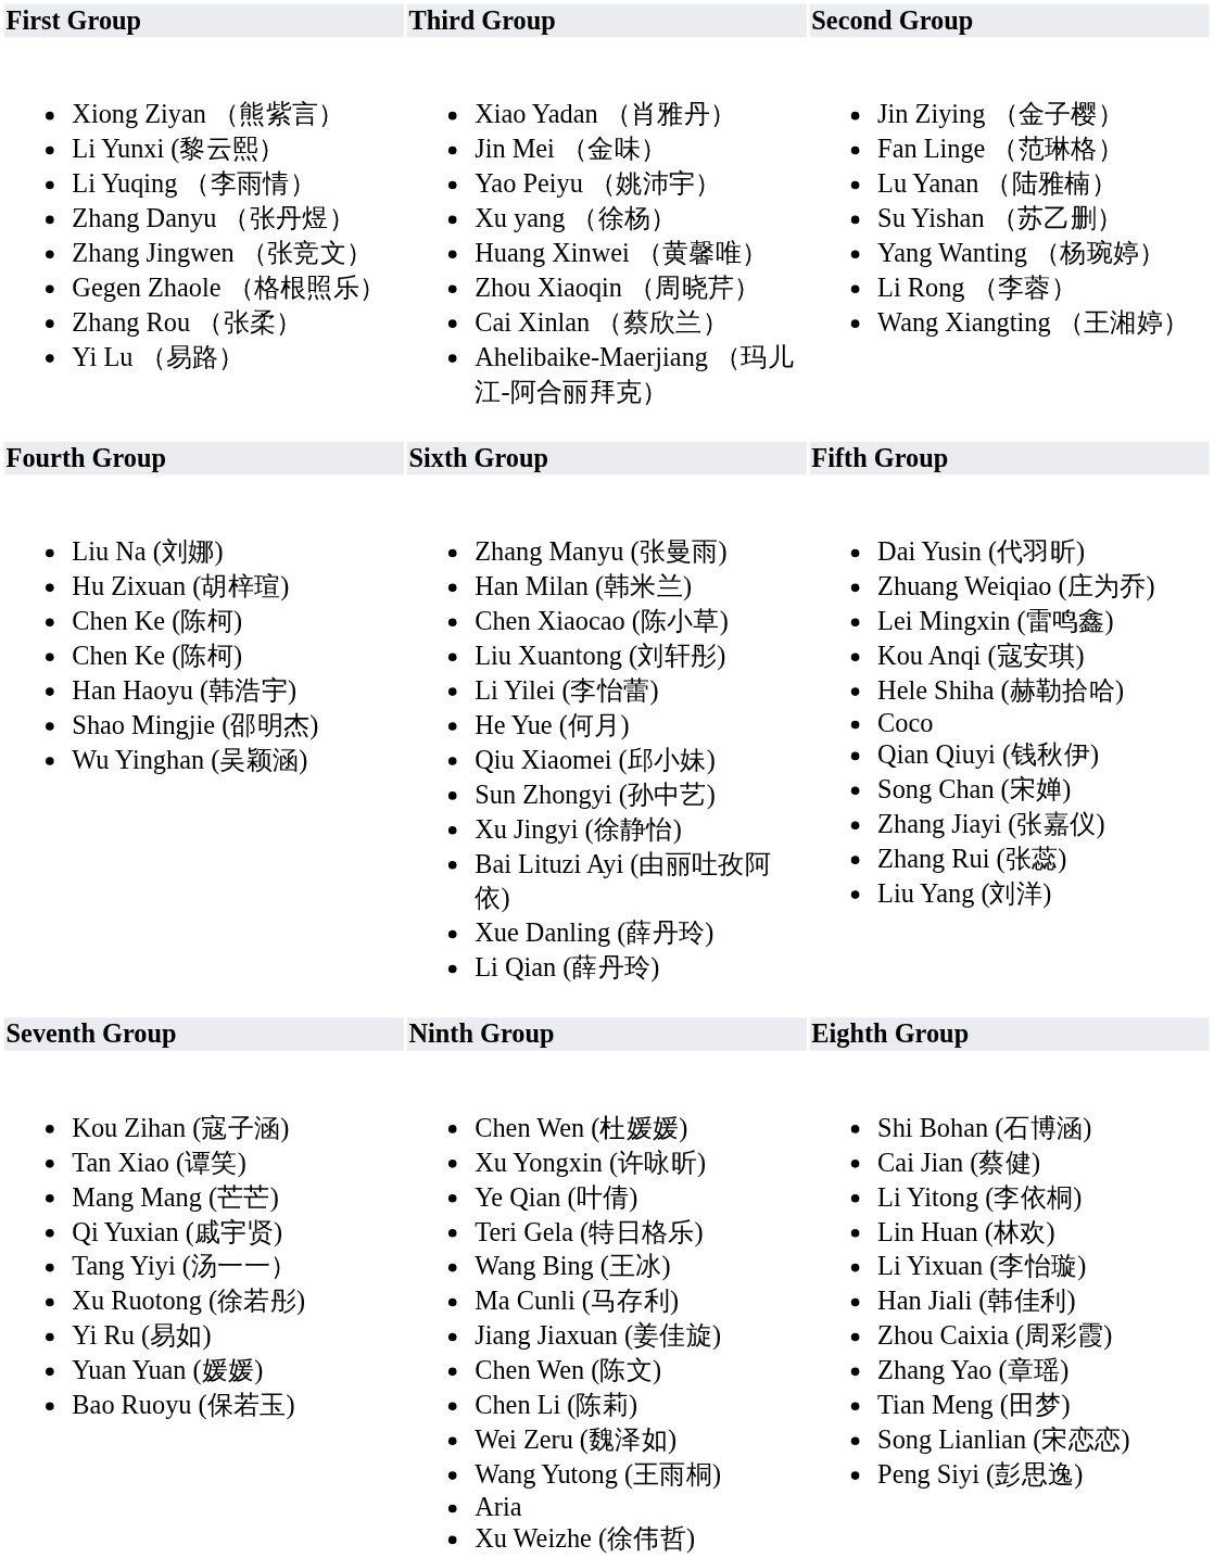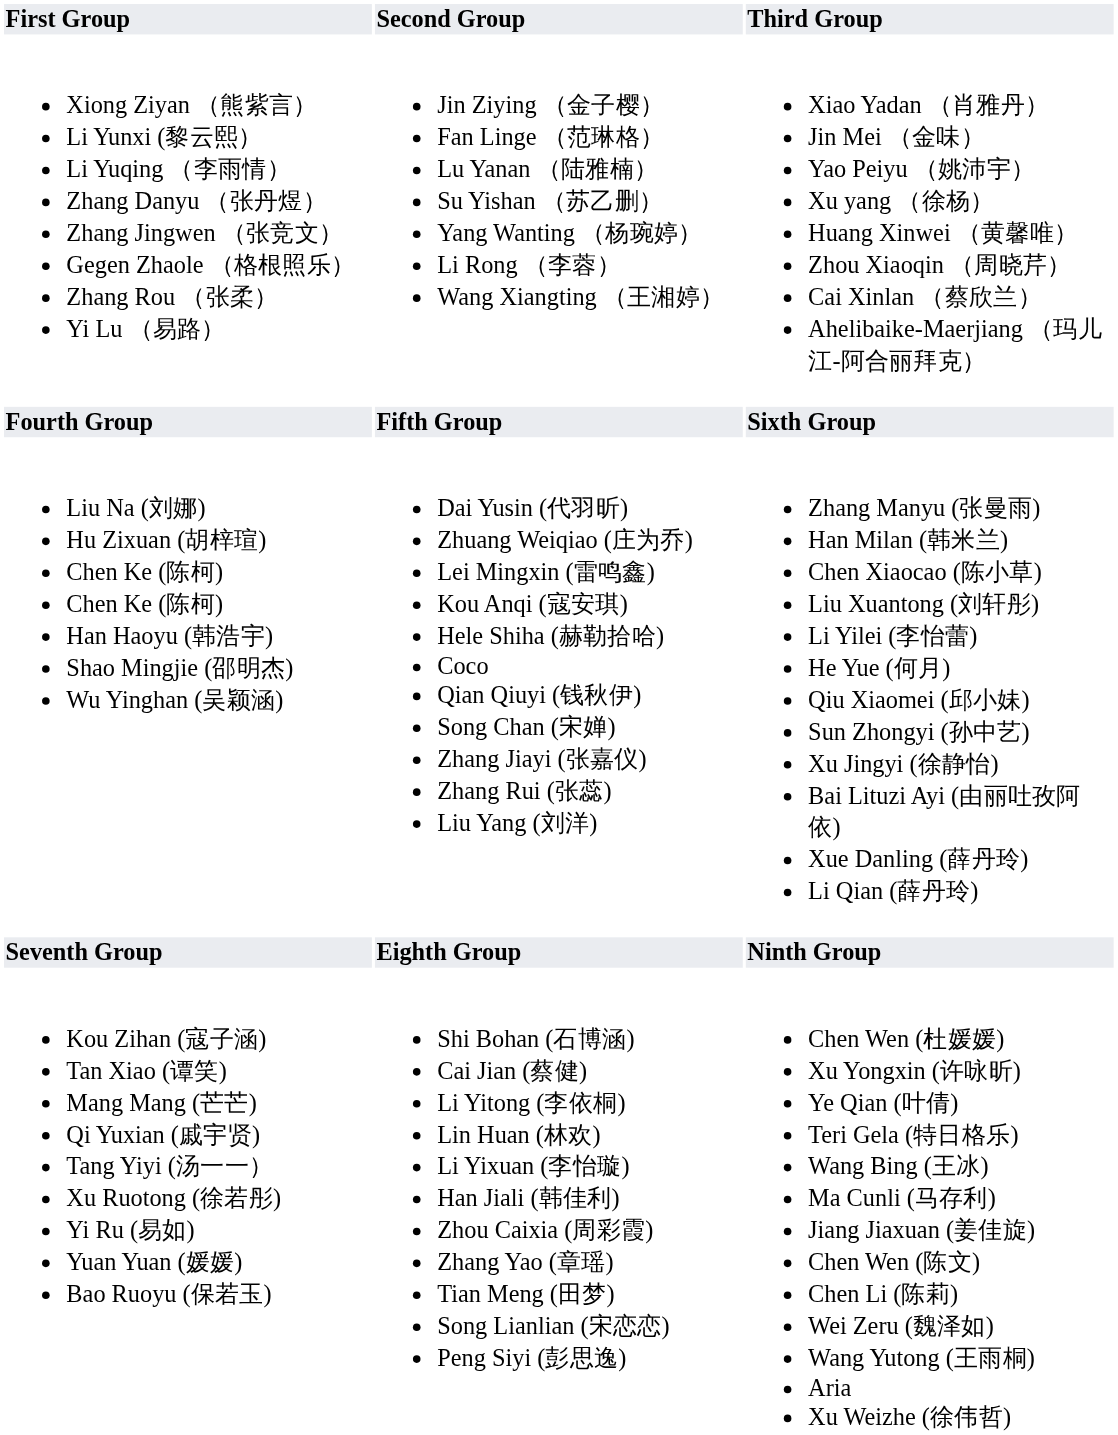 <table>
 <tr>
 <td width=240px bgcolor=#eaecf0><strong>First Group</strong></td>
+<td width=240px bgcolor=#eaecf0><strong>Second Group</strong></td>
 <td width=240px bgcolor=#eaecf0><strong>Third Group</strong></td>
-<td width=240px bgcolor=#eaecf0><strong>Second Group</strong></td>
 </tr>
 <tr style="vertical-align: top;"|>
 <td><br><ul><li>Xiong Ziyan （熊紫言）</li><li>Li Yunxi (黎云熙）</li><li>Li Yuqing （李雨情）</li><li>Zhang Danyu （张丹煜）</li><li>Zhang Jingwen （张竞文）</li><li>Gegen Zhaole （格根照乐）</li><li>Zhang Rou （张柔）</li><li>Yi Lu （易路）</li></ul></td>
+<td><br><ul><li>Jin Ziying （金子樱）</li><li>Fan Linge （范琳格）</li><li>Lu Yanan （陆雅楠）</li><li>Su Yishan （苏乙删）</li><li>Yang Wanting （杨琬婷）</li><li>Li Rong （李蓉）</li><li>Wang Xiangting （王湘婷）</li></ul></td>
 <td><br><ul><li>Xiao Yadan （肖雅丹）</li><li>Jin Mei （金味）</li><li>Yao Peiyu （姚沛宇）</li><li>Xu yang （徐杨）</li><li>Huang Xinwei （黄馨唯）</li><li>Zhou Xiaoqin （周晓芹）</li><li>Cai Xinlan （蔡欣兰）</li><li>Ahelibaike-Maerjiang （玛儿江-阿合丽拜克）</li></ul></td>
-<td><br><ul><li>Jin Ziying （金子樱）</li><li>Fan Linge （范琳格）</li><li>Lu Yanan （陆雅楠）</li><li>Su Yishan （苏乙删）</li><li>Yang Wanting （杨琬婷）</li><li>Li Rong （李蓉）</li><li>Wang Xiangting （王湘婷）</li></ul></td>
 </tr>
 <tr>
 <td width=240px bgcolor=#eaecf0><strong>Fourth Group</strong></td>
+<td width=240px bgcolor=#eaecf0><strong>Fifth Group</strong></td>
 <td width=240px bgcolor=#eaecf0><strong>Sixth Group</strong></td>
-<td width=240px bgcolor=#eaecf0><strong>Fifth Group</strong></td>
 </tr>
 <tr style="vertical-align: top;"|>
 <td><br><ul><li>Liu Na (刘娜)</li><li>Hu Zixuan (胡梓瑄)</li><li>Chen Ke (陈柯)</li><li>Chen Ke (陈柯)</li><li>Han Haoyu (韩浩宇)</li><li>Shao Mingjie (邵明杰)</li><li>Wu Yinghan (吴颖涵)</li></ul></td>
+<td><br><ul><li>Dai Yusin (代羽昕)</li><li>Zhuang Weiqiao (庄为乔)</li><li>Lei Mingxin (雷鸣鑫)</li><li>Kou Anqi (寇安琪)</li><li>Hele Shiha (赫勒拾哈)</li><li>Coco</li><li>Qian Qiuyi (钱秋伊)</li><li>Song Chan (宋婵)</li><li>Zhang Jiayi (张嘉仪)</li><li>Zhang Rui (张蕊)</li><li>Liu Yang (刘洋)</li></ul></td>
 <td><br><ul><li>Zhang Manyu (张曼雨)</li><li>Han Milan (韩米兰)</li><li>Chen Xiaocao (陈小草)</li><li>Liu Xuantong (刘轩彤)</li><li>Li Yilei (李怡蕾)</li><li>He Yue (何月)</li><li>Qiu Xiaomei (邱小妹)</li><li>Sun Zhongyi (孙中艺)</li><li>Xu Jingyi (徐静怡)</li><li>Bai Lituzi Ayi (由丽吐孜阿依)</li><li>Xue Danling (薛丹玲)</li><li>Li Qian (薛丹玲)</li></ul></td>
-<td><br><ul><li>Dai Yusin (代羽昕)</li><li>Zhuang Weiqiao (庄为乔)</li><li>Lei Mingxin (雷鸣鑫)</li><li>Kou Anqi (寇安琪)</li><li>Hele Shiha (赫勒拾哈)</li><li>Coco</li><li>Qian Qiuyi (钱秋伊)</li><li>Song Chan (宋婵)</li><li>Zhang Jiayi (张嘉仪)</li><li>Zhang Rui (张蕊)</li><li>Liu Yang (刘洋)</li></ul></td>
 </tr>
 <tr>
 <td width=240px bgcolor=#eaecf0><strong>Seventh Group</strong></td>
+<td width=240px bgcolor=#eaecf0><strong>Eighth Group</strong></td>
 <td width=240px bgcolor=#eaecf0><strong>Ninth Group</strong></td>
-<td width=240px bgcolor=#eaecf0><strong>Eighth Group</strong></td>
 </tr>
 <tr style="vertical-align: top;"|>
 <td><br><ul><li>Kou Zihan (寇子涵)</li><li>Tan Xiao (谭笑)</li><li>Mang Mang (芒芒)</li><li>Qi Yuxian (戚宇贤)</li><li>Tang Yiyi (汤一一）</li><li>Xu Ruotong (徐若彤)</li><li>Yi Ru (易如)</li><li>Yuan Yuan (媛媛)</li><li>Bao Ruoyu (保若玉)</li></ul></td>
+<td><br><ul><li>Shi Bohan (石博涵)</li><li>Cai Jian (蔡健)</li><li>Li Yitong (李依桐)</li><li>Lin Huan (林欢)</li><li>Li Yixuan (李怡璇)</li><li>Han Jiali (韩佳利)</li><li>Zhou Caixia (周彩霞)</li><li>Zhang Yao (章瑶)</li><li>Tian Meng (田梦)</li><li>Song Lianlian (宋恋恋)</li><li>Peng Siyi (彭思逸)</li></ul></td>
 <td><br><ul><li>Chen Wen (杜媛媛)</li><li>Xu Yongxin (许咏昕)</li><li>Ye Qian (叶倩)</li><li>Teri Gela (特日格乐)</li><li>Wang Bing (王冰)</li><li>Ma Cunli (马存利)</li><li>Jiang Jiaxuan (姜佳旋)</li><li>Chen Wen (陈文)</li><li>Chen Li (陈莉)</li><li>Wei Zeru (魏泽如)</li><li>Wang Yutong (王雨桐)</li><li>Aria</li><li>Xu Weizhe (徐伟哲)</li></ul></td>
-<td><br><ul><li>Shi Bohan (石博涵)</li><li>Cai Jian (蔡健)</li><li>Li Yitong (李依桐)</li><li>Lin Huan (林欢)</li><li>Li Yixuan (李怡璇)</li><li>Han Jiali (韩佳利)</li><li>Zhou Caixia (周彩霞)</li><li>Zhang Yao (章瑶)</li><li>Tian Meng (田梦)</li><li>Song Lianlian (宋恋恋)</li><li>Peng Siyi (彭思逸)</li></ul></td>
 </tr>
 </table>
